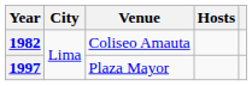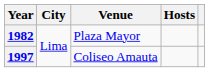 <table class="wikitable plainrowheaders">
 <tr>
 <th>Year</th>
 <th>City</th>
 <th>Venue</th>
 <th>Hosts</th>
 <th></th>
 </tr>
 <tr>
 <th scope="row"><a href='#'>1982</a></th>
 <td rowspan=2><a href='#'>Lima</a></td>
-<td><a href='#'>Coliseo Amauta</a></td>
+<td><a href='#'>Plaza Mayor</a></td>
 <td></td>
 <td></td>
 </tr>
 <tr>
 <th scope="row"><a href='#'>1997</a></th>
-<td><a href='#'>Plaza Mayor</a></td>
+<td><a href='#'>Coliseo Amauta</a></td>
 <td></td>
 <td></td>
 </tr>
 </table>
